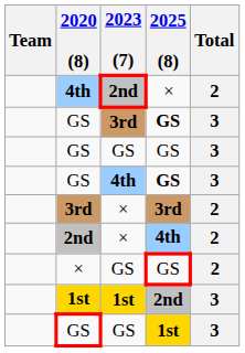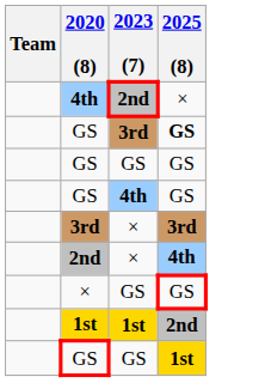 <table class="wikitable" style="text-align:center">
 <tr>
 <th>Team</th>
 <th><a href='#'>2020</a><br> <br> (8)</th>
 <th><a href='#'>2023</a><br> <br> (7)</th>
 <th><a href='#'>2025</a><br> <br> (8)</th>
-<th>Total</th>
 </tr>
 <tr>
 <td align=left></td>
 <td bgcolor=#9acdff><strong>4th</strong></td>
 <td style="border:3px solid red" bgcolor=Silver><strong>2nd</strong></td>
 <td>×</td>
-<th>2</th>
 </tr>
 <tr>
 <td align=left></td>
 <td>GS</td>
 <td bgcolor=#cc9966><strong>3rd</strong></td>
 <td><strong>GS</strong></td>
-<th>3</th>
 </tr>
 <tr>
 <td align=left></td>
 <td>GS</td>
 <td>GS</td>
 <td>GS</td>
-<th>3</th>
 </tr>
 <tr>
 <td align=left></td>
 <td>GS</td>
 <td bgcolor=#9acdff><strong>4th</strong></td>
-<td><strong>GS</strong></td>
-<th>3</th>
+<td>GS</td>
 </tr>
 <tr>
 <td align=left></td>
 <td bgcolor=#cc9966><strong>3rd</strong></td>
 <td>×</td>
 <td bgcolor=#cc9966><strong>3rd</strong></td>
-<th>2</th>
 </tr>
 <tr>
 <td align=left></td>
 <td bgcolor=Silver><strong>2nd</strong></td>
 <td>×</td>
 <td bgcolor=#9acdff><strong>4th</strong></td>
-<th>2</th>
 </tr>
 <tr>
 <td align=left></td>
 <td>×</td>
 <td>GS</td>
 <td style="border:3px solid red">GS</td>
-<th>2</th>
 </tr>
 <tr>
 <td align=left></td>
 <td bgcolor=Gold><strong>1st</strong></td>
 <td bgcolor=Gold><strong>1st</strong></td>
 <td bgcolor=Silver><strong>2nd</strong></td>
-<th>3</th>
 </tr>
 <tr>
 <td align=left></td>
 <td style="border:3px solid red">GS</td>
 <td>GS</td>
 <td bgcolor=Gold><strong>1st</strong></td>
-<th>3</th>
 </tr>
 </table>
